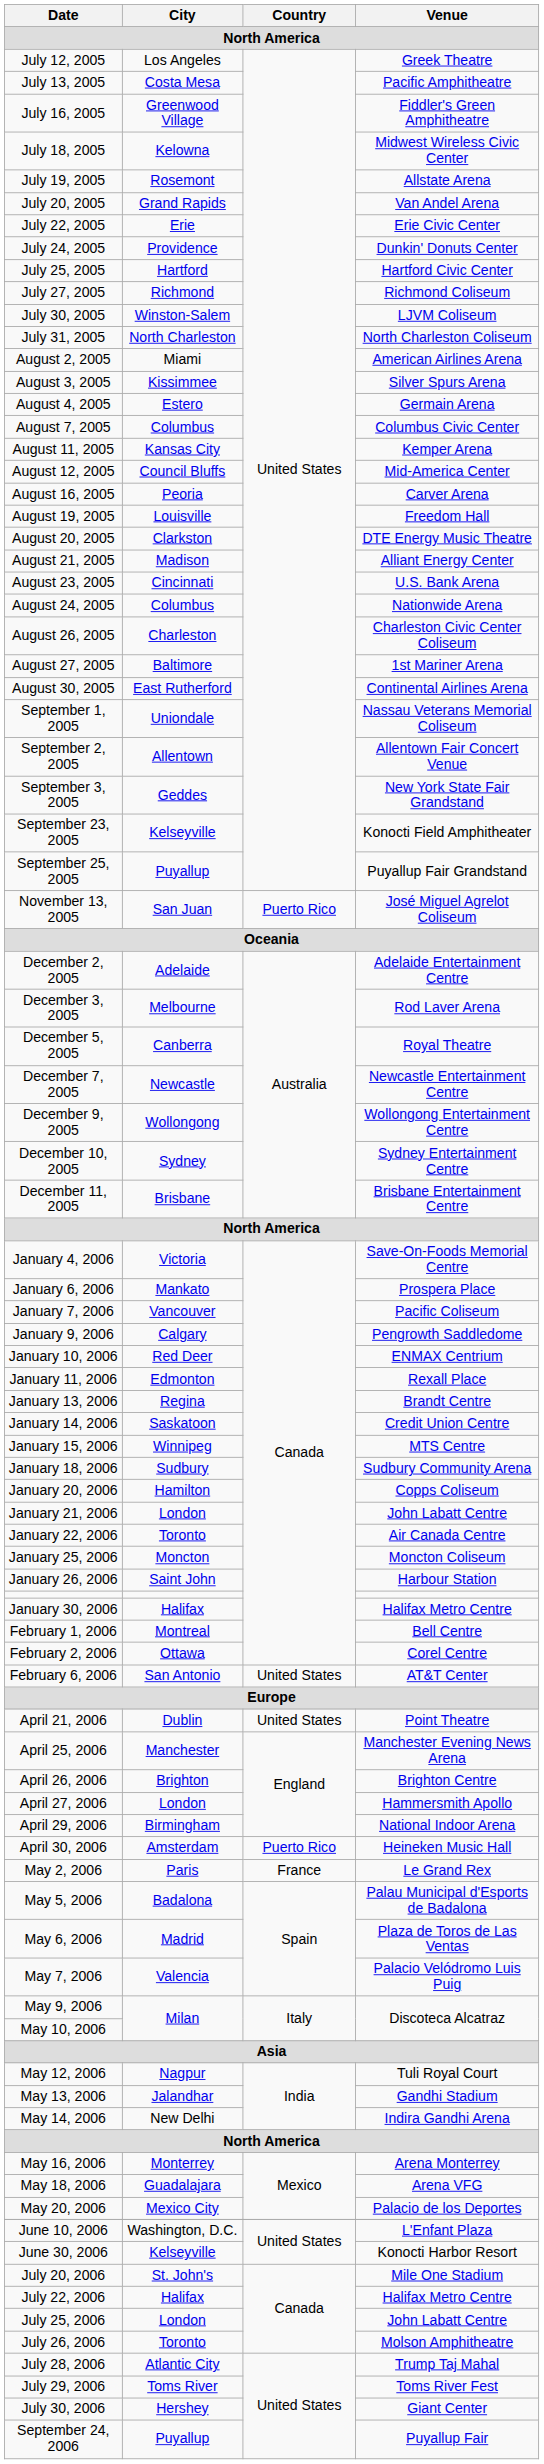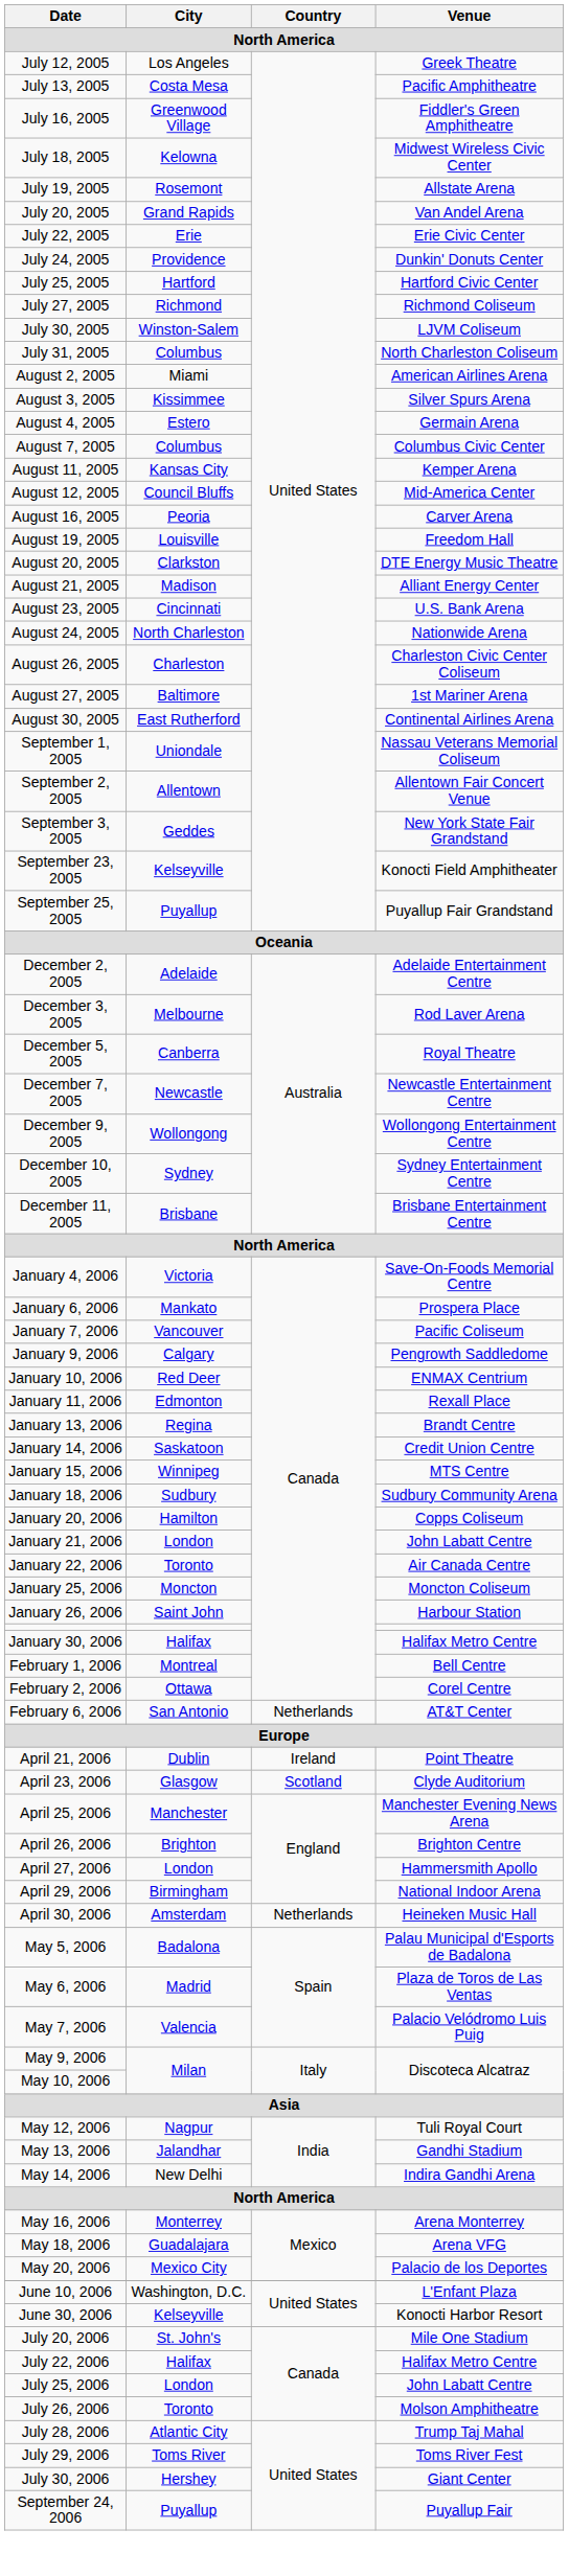 <table class="wikitable" style="text-align:center;">
 <tr>
 <th style="width:150px;">Date</th>
 <th style="width:150px;">City</th>
 <th style="width:150px;">Country</th>
 <th style="width:250px;">Venue</th>
 </tr>
 <tr style="background:#ddd;">
 <td colspan="4"><strong>North America</strong></td>
 </tr>
 <tr>
 <td>July 12, 2005</td>
 <td>Los Angeles</td>
 <td rowspan="32">United States</td>
 <td><a href='#'>Greek Theatre</a></td>
 </tr>
 <tr>
 <td>July 13, 2005</td>
 <td><a href='#'>Costa Mesa</a></td>
 <td><a href='#'>Pacific Amphitheatre</a></td>
 </tr>
 <tr>
 <td>July 16, 2005</td>
 <td><a href='#'>Greenwood Village</a></td>
 <td><a href='#'>Fiddler's Green Amphitheatre</a></td>
 </tr>
 <tr>
 <td>July 18, 2005</td>
 <td><a href='#'>Kelowna</a></td>
 <td><a href='#'>Midwest Wireless Civic Center</a></td>
 </tr>
 <tr>
 <td>July 19, 2005</td>
 <td><a href='#'>Rosemont</a></td>
 <td><a href='#'>Allstate Arena</a></td>
 </tr>
 <tr>
 <td>July 20, 2005</td>
 <td><a href='#'>Grand Rapids</a></td>
 <td><a href='#'>Van Andel Arena</a></td>
 </tr>
 <tr>
 <td>July 22, 2005</td>
 <td><a href='#'>Erie</a></td>
 <td><a href='#'>Erie Civic Center</a></td>
 </tr>
 <tr>
 <td>July 24, 2005</td>
 <td><a href='#'>Providence</a></td>
 <td><a href='#'>Dunkin' Donuts Center</a></td>
 </tr>
 <tr>
 <td>July 25, 2005</td>
 <td><a href='#'>Hartford</a></td>
 <td><a href='#'>Hartford Civic Center</a></td>
 </tr>
 <tr>
 <td>July 27, 2005</td>
 <td><a href='#'>Richmond</a></td>
 <td><a href='#'>Richmond Coliseum</a></td>
 </tr>
 <tr>
 <td>July 30, 2005</td>
 <td><a href='#'>Winston-Salem</a></td>
 <td><a href='#'>LJVM Coliseum</a></td>
 </tr>
 <tr>
 <td>July 31, 2005</td>
-<td><a href='#'>North Charleston</a></td>
+<td><a href='#'>Columbus</a></td>
 <td><a href='#'>North Charleston Coliseum</a></td>
 </tr>
 <tr>
 <td>August 2, 2005</td>
 <td>Miami</td>
 <td><a href='#'>American Airlines Arena</a></td>
 </tr>
 <tr>
 <td>August 3, 2005</td>
 <td><a href='#'>Kissimmee</a></td>
 <td><a href='#'>Silver Spurs Arena</a></td>
 </tr>
 <tr>
 <td>August 4, 2005</td>
 <td><a href='#'>Estero</a></td>
 <td><a href='#'>Germain Arena</a></td>
 </tr>
 <tr>
 <td>August 7, 2005</td>
 <td><a href='#'>Columbus</a></td>
 <td><a href='#'>Columbus Civic Center</a></td>
 </tr>
 <tr>
 <td>August 11, 2005</td>
 <td><a href='#'>Kansas City</a></td>
 <td><a href='#'>Kemper Arena</a></td>
 </tr>
 <tr>
 <td>August 12, 2005</td>
 <td><a href='#'>Council Bluffs</a></td>
 <td><a href='#'>Mid-America Center</a></td>
 </tr>
 <tr>
 <td>August 16, 2005</td>
 <td><a href='#'>Peoria</a></td>
 <td><a href='#'>Carver Arena</a></td>
 </tr>
 <tr>
 <td>August 19, 2005</td>
 <td><a href='#'>Louisville</a></td>
 <td><a href='#'>Freedom Hall</a></td>
 </tr>
 <tr>
 <td>August 20, 2005</td>
 <td><a href='#'>Clarkston</a></td>
 <td><a href='#'>DTE Energy Music Theatre</a></td>
 </tr>
 <tr>
 <td>August 21, 2005</td>
 <td><a href='#'>Madison</a></td>
 <td><a href='#'>Alliant Energy Center</a></td>
 </tr>
 <tr>
 <td>August 23, 2005</td>
 <td><a href='#'>Cincinnati</a></td>
 <td><a href='#'>U.S. Bank Arena</a></td>
 </tr>
 <tr>
 <td>August 24, 2005</td>
-<td><a href='#'>Columbus</a></td>
+<td><a href='#'>North Charleston</a></td>
 <td><a href='#'>Nationwide Arena</a></td>
 </tr>
 <tr>
 <td>August 26, 2005</td>
 <td><a href='#'>Charleston</a></td>
 <td><a href='#'>Charleston Civic Center Coliseum</a></td>
 </tr>
 <tr>
 <td>August 27, 2005</td>
 <td><a href='#'>Baltimore</a></td>
 <td><a href='#'>1st Mariner Arena</a></td>
 </tr>
 <tr>
 <td>August 30, 2005</td>
 <td><a href='#'>East Rutherford</a></td>
 <td><a href='#'>Continental Airlines Arena</a></td>
 </tr>
 <tr>
 <td>September 1, 2005</td>
 <td><a href='#'>Uniondale</a></td>
 <td><a href='#'>Nassau Veterans Memorial Coliseum</a></td>
 </tr>
 <tr>
 <td>September 2, 2005</td>
 <td><a href='#'>Allentown</a></td>
 <td><a href='#'>Allentown Fair Concert Venue</a></td>
 </tr>
 <tr>
 <td>September 3, 2005</td>
 <td><a href='#'>Geddes</a></td>
 <td><a href='#'>New York State Fair Grandstand</a></td>
 </tr>
 <tr>
 <td>September 23, 2005</td>
 <td><a href='#'>Kelseyville</a></td>
 <td>Konocti Field Amphitheater</td>
 </tr>
 <tr>
 <td>September 25, 2005</td>
 <td><a href='#'>Puyallup</a></td>
 <td>Puyallup Fair Grandstand</td>
-</tr>
-<tr>
-<td>November 13, 2005</td>
-<td><a href='#'>San Juan</a></td>
-<td><a href='#'>Puerto Rico</a></td>
-<td><a href='#'>José Miguel Agrelot Coliseum</a></td>
 </tr>
 <tr style="background:#ddd;">
 <td colspan="4"><strong>Oceania</strong></td>
 </tr>
 <tr>
 <td>December 2, 2005</td>
 <td><a href='#'>Adelaide</a></td>
 <td rowspan="7">Australia</td>
 <td><a href='#'>Adelaide Entertainment Centre</a></td>
 </tr>
 <tr>
 <td>December 3, 2005</td>
 <td><a href='#'>Melbourne</a></td>
 <td><a href='#'>Rod Laver Arena</a></td>
 </tr>
 <tr>
 <td>December 5, 2005</td>
 <td><a href='#'>Canberra</a></td>
 <td><a href='#'>Royal Theatre</a></td>
 </tr>
 <tr>
 <td>December 7, 2005</td>
 <td><a href='#'>Newcastle</a></td>
 <td><a href='#'>Newcastle Entertainment Centre</a></td>
 </tr>
 <tr>
 <td>December 9, 2005</td>
 <td><a href='#'>Wollongong</a></td>
 <td><a href='#'>Wollongong Entertainment Centre</a></td>
 </tr>
 <tr>
 <td>December 10, 2005</td>
 <td><a href='#'>Sydney</a></td>
 <td><a href='#'>Sydney Entertainment Centre</a></td>
 </tr>
 <tr>
 <td>December 11, 2005</td>
 <td><a href='#'>Brisbane</a></td>
 <td><a href='#'>Brisbane Entertainment Centre</a></td>
 </tr>
 <tr style="background:#ddd;">
 <td colspan="4"><strong>North America</strong></td>
 </tr>
 <tr>
 <td>January 4, 2006</td>
 <td><a href='#'>Victoria</a></td>
 <td rowspan="19">Canada</td>
 <td><a href='#'>Save-On-Foods Memorial Centre</a></td>
 </tr>
 <tr>
 <td>January 6, 2006</td>
 <td><a href='#'>Mankato</a></td>
 <td><a href='#'>Prospera Place</a></td>
 </tr>
 <tr>
 <td>January 7, 2006</td>
 <td><a href='#'>Vancouver</a></td>
 <td><a href='#'>Pacific Coliseum</a></td>
 </tr>
 <tr>
 <td>January 9, 2006</td>
 <td><a href='#'>Calgary</a></td>
 <td><a href='#'>Pengrowth Saddledome</a></td>
 </tr>
 <tr>
 <td>January 10, 2006</td>
 <td><a href='#'>Red Deer</a></td>
 <td><a href='#'>ENMAX Centrium</a></td>
 </tr>
 <tr>
 <td>January 11, 2006</td>
 <td><a href='#'>Edmonton</a></td>
 <td><a href='#'>Rexall Place</a></td>
 </tr>
 <tr>
 <td>January 13, 2006</td>
 <td><a href='#'>Regina</a></td>
 <td><a href='#'>Brandt Centre</a></td>
 </tr>
 <tr>
 <td>January 14, 2006</td>
 <td><a href='#'>Saskatoon</a></td>
 <td><a href='#'>Credit Union Centre</a></td>
 </tr>
 <tr>
 <td>January 15, 2006</td>
 <td><a href='#'>Winnipeg</a></td>
 <td><a href='#'>MTS Centre</a></td>
 </tr>
 <tr>
 <td>January 18, 2006</td>
 <td><a href='#'>Sudbury</a></td>
 <td><a href='#'>Sudbury Community Arena</a></td>
 </tr>
 <tr>
 <td>January 20, 2006</td>
 <td><a href='#'>Hamilton</a></td>
 <td><a href='#'>Copps Coliseum</a></td>
 </tr>
 <tr>
 <td>January 21, 2006</td>
 <td><a href='#'>London</a></td>
 <td><a href='#'>John Labatt Centre</a></td>
 </tr>
 <tr>
 <td>January 22, 2006</td>
 <td><a href='#'>Toronto</a></td>
 <td><a href='#'>Air Canada Centre</a></td>
 </tr>
 <tr>
 <td>January 25, 2006</td>
 <td><a href='#'>Moncton</a></td>
 <td><a href='#'>Moncton Coliseum</a></td>
 </tr>
 <tr>
 <td>January 26, 2006</td>
 <td><a href='#'>Saint John</a></td>
 <td><a href='#'>Harbour Station</a></td>
 </tr>
 <tr>
 <td> </td>
 <td></td>
 <td></td>
 </tr>
 <tr>
 <td>January 30, 2006</td>
 <td><a href='#'>Halifax</a></td>
 <td><a href='#'>Halifax Metro Centre</a></td>
 </tr>
 <tr>
 <td>February 1, 2006</td>
 <td><a href='#'>Montreal</a></td>
 <td><a href='#'>Bell Centre</a></td>
 </tr>
 <tr>
 <td>February 2, 2006</td>
 <td><a href='#'>Ottawa</a></td>
 <td><a href='#'>Corel Centre</a></td>
 </tr>
 <tr>
 <td>February 6, 2006 </td>
 <td><a href='#'>San Antonio</a></td>
-<td>United States</td>
+<td>Netherlands</td>
 <td><a href='#'>AT&T Center</a></td>
 </tr>
 <tr style="background:#ddd;">
 <td colspan="4"><strong>Europe</strong></td>
 </tr>
 <tr>
 <td>April 21, 2006</td>
 <td><a href='#'>Dublin</a></td>
-<td>United States</td>
+<td>Ireland</td>
 <td><a href='#'>Point Theatre</a></td>
+</tr>
+<tr>
+<td>April 23, 2006</td>
+<td><a href='#'>Glasgow</a></td>
+<td><a href='#'>Scotland</a></td>
+<td><a href='#'>Clyde Auditorium</a></td>
 </tr>
 <tr>
 <td>April 25, 2006</td>
 <td><a href='#'>Manchester</a></td>
 <td rowspan="4">England</td>
 <td><a href='#'>Manchester Evening News Arena</a></td>
 </tr>
 <tr>
 <td>April 26, 2006</td>
 <td><a href='#'>Brighton</a></td>
 <td><a href='#'>Brighton Centre</a></td>
 </tr>
 <tr>
 <td>April 27, 2006</td>
 <td London, England><a href='#'>London</a></td>
 <td><a href='#'>Hammersmith Apollo</a></td>
 </tr>
 <tr>
 <td>April 29, 2006</td>
 <td><a href='#'>Birmingham</a></td>
 <td><a href='#'>National Indoor Arena</a></td>
 </tr>
 <tr>
 <td>April 30, 2006</td>
 <td><a href='#'>Amsterdam</a></td>
-<td><a href='#'>Puerto Rico</a></td>
+<td>Netherlands</td>
 <td><a href='#'>Heineken Music Hall</a></td>
-</tr>
-<tr>
-<td>May 2, 2006</td>
-<td><a href='#'>Paris</a></td>
-<td>France</td>
-<td><a href='#'>Le Grand Rex</a></td>
 </tr>
 <tr>
 <td>May 5, 2006</td>
 <td><a href='#'>Badalona</a></td>
 <td rowspan="3">Spain</td>
 <td><a href='#'>Palau Municipal d'Esports de Badalona</a></td>
 </tr>
 <tr>
 <td>May 6, 2006</td>
 <td><a href='#'>Madrid</a></td>
 <td><a href='#'>Plaza de Toros de Las Ventas</a></td>
 </tr>
 <tr>
 <td>May 7, 2006</td>
 <td><a href='#'>Valencia</a></td>
 <td><a href='#'>Palacio Velódromo Luis Puig</a></td>
 </tr>
 <tr>
 <td>May 9, 2006</td>
 <td rowspan="2"><a href='#'>Milan</a></td>
 <td rowspan="2">Italy</td>
 <td rowspan="2">Discoteca Alcatraz</td>
 </tr>
 <tr>
 <td>May 10, 2006</td>
 </tr>
 <tr style="background:#ddd;">
 <td colspan="4"><strong>Asia</strong></td>
 </tr>
 <tr>
 <td>May 12, 2006</td>
 <td><a href='#'>Nagpur</a></td>
 <td rowspan="3">India</td>
 <td>Tuli Royal Court</td>
 </tr>
 <tr>
 <td>May 13, 2006</td>
 <td><a href='#'>Jalandhar</a></td>
 <td><a href='#'>Gandhi Stadium</a></td>
 </tr>
 <tr>
 <td>May 14, 2006</td>
 <td>New Delhi</td>
 <td><a href='#'>Indira Gandhi Arena</a></td>
 </tr>
 <tr style="background:#ddd;">
 <td colspan="4"><strong>North America</strong></td>
 </tr>
 <tr>
 <td>May 16, 2006</td>
 <td><a href='#'>Monterrey</a></td>
 <td rowspan="3">Mexico</td>
 <td><a href='#'>Arena Monterrey</a></td>
 </tr>
 <tr>
 <td>May 18, 2006</td>
 <td><a href='#'>Guadalajara</a></td>
 <td><a href='#'>Arena VFG</a></td>
 </tr>
 <tr>
 <td>May 20, 2006</td>
 <td><a href='#'>Mexico City</a></td>
 <td><a href='#'>Palacio de los Deportes</a></td>
 </tr>
 <tr>
 </tr>
 <tr>
 <td>June 10, 2006 </td>
 <td>Washington, D.C.</td>
 <td rowspan="2">United States</td>
 <td><a href='#'>L'Enfant Plaza</a></td>
 </tr>
 <tr>
 <td>June 30, 2006</td>
 <td><a href='#'>Kelseyville</a></td>
 <td>Konocti Harbor Resort</td>
 </tr>
 <tr>
 <td>July 20, 2006</td>
 <td><a href='#'>St. John's</a></td>
 <td rowspan="4">Canada</td>
 <td><a href='#'>Mile One Stadium</a></td>
 </tr>
 <tr>
 <td>July 22, 2006</td>
 <td><a href='#'>Halifax</a></td>
 <td><a href='#'>Halifax Metro Centre</a></td>
 </tr>
 <tr>
 <td>July 25, 2006</td>
 <td><a href='#'>London</a></td>
 <td><a href='#'>John Labatt Centre</a></td>
 </tr>
 <tr>
 <td>July 26, 2006</td>
 <td><a href='#'>Toronto</a></td>
 <td><a href='#'>Molson Amphitheatre</a></td>
 </tr>
 <tr>
 <td>July 28, 2006</td>
 <td><a href='#'>Atlantic City</a></td>
 <td rowspan="4">United States</td>
 <td><a href='#'>Trump Taj Mahal</a></td>
 </tr>
 <tr>
 <td>July 29, 2006</td>
 <td><a href='#'>Toms River</a></td>
 <td><a href='#'>Toms River Fest</a></td>
 </tr>
 <tr>
 <td>July 30, 2006</td>
 <td><a href='#'>Hershey</a></td>
 <td><a href='#'>Giant Center</a></td>
 </tr>
 <tr>
 <td>September 24, 2006</td>
 <td><a href='#'>Puyallup</a></td>
 <td><a href='#'>Puyallup Fair</a></td>
 </tr>
 </table>
